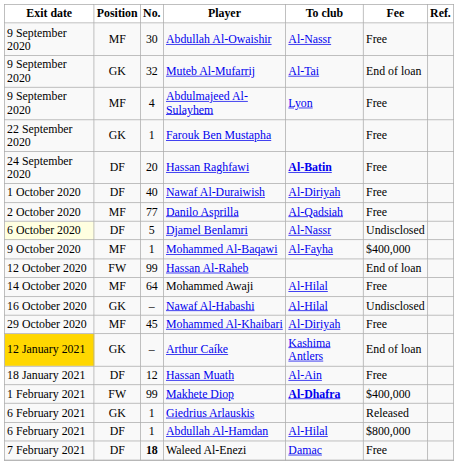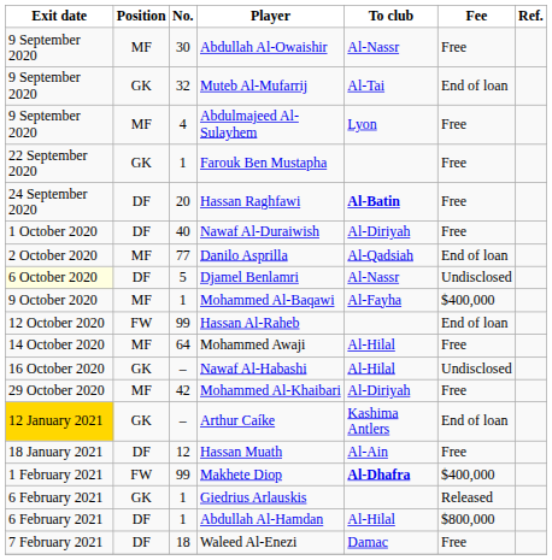 <table class="wikitable sortable">
 <tr>
 <th style="background:white; color:black;"><strong>Exit date</strong></th>
 <th style="background:white; color:black;"><strong>Position</strong></th>
 <th style="background:white; color:black;"><strong>No.</strong></th>
 <th style="background:white; color:black;"><strong>Player</strong></th>
 <th style="background:white; color:black;"><strong>To club</strong></th>
 <th style="background:white; color:black;"><strong>Fee</strong></th>
 <th style="background:white; color:black;"><strong>Ref.</strong></th>
 </tr>
 <tr>
 <td>9 September 2020</td>
 <td style="text-align:center;">MF</td>
 <td style="text-align:center;">30</td>
 <td style="text-align:left;"> <a href='#'>Abdullah Al-Owaishir</a></td>
 <td style="text-align:left;"> <a href='#'>Al-Nassr</a></td>
 <td>Free</td>
 <td></td>
 </tr>
 <tr>
 <td>9 September 2020</td>
 <td style="text-align:center;">GK</td>
 <td style="text-align:center;">32</td>
 <td style="text-align:left;"> <a href='#'>Muteb Al-Mufarrij</a></td>
 <td style="text-align:left;"> <a href='#'>Al-Tai</a></td>
 <td>End of loan</td>
 <td></td>
 </tr>
 <tr>
 <td>9 September 2020</td>
 <td style="text-align:center;">MF</td>
 <td style="text-align:center;">4</td>
 <td style="text-align:left;"> <a href='#'>Abdulmajeed Al-Sulayhem</a></td>
 <td style="text-align:left;"> <a href='#'>Lyon</a></td>
 <td>Free</td>
 <td></td>
 </tr>
 <tr>
 <td>22 September 2020</td>
 <td style="text-align:center;">GK</td>
 <td style="text-align:center;">1</td>
 <td style="text-align:left;"> <a href='#'>Farouk Ben Mustapha</a></td>
 <td style="text-align:left;"></td>
 <td>Free</td>
 <td></td>
 </tr>
 <tr>
 <td>24 September 2020</td>
 <td style="text-align:center;">DF</td>
 <td style="text-align:center;">20</td>
 <td style="text-align:left;"> <a href='#'>Hassan Raghfawi</a></td>
 <td style="text-align:left;"><strong> <a href='#'>Al-Batin</a></strong></td>
 <td>Free</td>
 <td></td>
 </tr>
 <tr>
 <td>1 October 2020</td>
 <td style="text-align:center;">DF</td>
 <td style="text-align:center;">40</td>
 <td style="text-align:left;"> <a href='#'>Nawaf Al-Duraiwish</a></td>
 <td style="text-align:left;"> <a href='#'>Al-Diriyah</a></td>
 <td>Free</td>
 <td></td>
 </tr>
 <tr>
 <td>2 October 2020</td>
 <td style="text-align:center;">MF</td>
 <td style="text-align:center;">77</td>
 <td style="text-align:left;"> <a href='#'>Danilo Asprilla</a></td>
 <td style="text-align:left;"> <a href='#'>Al-Qadsiah</a></td>
-<td>Free</td>
+<td>End of loan</td>
 <td></td>
 </tr>
 <tr>
 <td style="background: lightyellow;">6 October 2020</td>
 <td style="text-align:center;">DF</td>
 <td style="text-align:center;">5</td>
 <td style="text-align:left;"> <a href='#'>Djamel Benlamri</a></td>
 <td style="text-align:left;"> <a href='#'>Al-Nassr</a></td>
 <td>Undisclosed</td>
 <td></td>
 </tr>
 <tr>
 <td>9 October 2020</td>
 <td style="text-align:center;">MF</td>
 <td style="text-align:center;">1</td>
 <td style="text-align:left;"> <a href='#'>Mohammed Al-Baqawi</a></td>
 <td style="text-align:left;"> <a href='#'>Al-Fayha</a></td>
 <td>$400,000</td>
 <td></td>
 </tr>
 <tr>
 <td>12 October 2020</td>
 <td style="text-align:center;">FW</td>
 <td style="text-align:center;">99</td>
 <td style="text-align:left;"> <a href='#'>Hassan Al-Raheb</a></td>
 <td style="text-align:left;"></td>
 <td>End of loan</td>
 <td></td>
 </tr>
 <tr>
 <td>14 October 2020</td>
 <td style="text-align:center;">MF</td>
 <td style="text-align:center;">64</td>
 <td style="text-align:left;"> Mohammed Awaji</td>
 <td style="text-align:left;"> <a href='#'>Al-Hilal</a></td>
 <td>Free</td>
 <td></td>
 </tr>
 <tr>
 <td>16 October 2020</td>
 <td style="text-align:center;">GK</td>
 <td style="text-align:center;">–</td>
 <td style="text-align:left;"> <a href='#'>Nawaf Al-Habashi</a></td>
 <td style="text-align:left;"> <a href='#'>Al-Hilal</a></td>
 <td>Undisclosed</td>
 <td></td>
 </tr>
 <tr>
 <td>29 October 2020</td>
 <td style="text-align:center;">MF</td>
-<td style="text-align:center;">45</td>
+<td style="text-align:center;">42</td>
 <td style="text-align:left;"> <a href='#'>Mohammed Al-Khaibari</a></td>
 <td style="text-align:left;"> <a href='#'>Al-Diriyah</a></td>
 <td>Free</td>
 <td></td>
 </tr>
 <tr>
 <td style="background: gold;">12 January 2021</td>
 <td style="text-align:center;">GK</td>
 <td style="text-align:center;">–</td>
 <td style="text-align:left;"> <a href='#'>Arthur Caíke</a></td>
 <td style="text-align:left;"> <a href='#'>Kashima Antlers</a></td>
 <td>End of loan</td>
 <td></td>
 </tr>
 <tr>
 <td>18 January 2021</td>
 <td style="text-align:center;">DF</td>
 <td style="text-align:center;">12</td>
 <td style="text-align:left;"> <a href='#'>Hassan Muath</a></td>
 <td style="text-align:left;"> <a href='#'>Al-Ain</a></td>
 <td>Free</td>
 <td></td>
 </tr>
 <tr>
 <td>1 February 2021</td>
 <td style="text-align:center;">FW</td>
 <td style="text-align:center;">99</td>
 <td style="text-align:left;"> <a href='#'>Makhete Diop</a></td>
 <td style="text-align:left;"><strong> <a href='#'>Al-Dhafra</a></strong></td>
 <td>$400,000</td>
 <td></td>
 </tr>
 <tr>
 <td>6 February 2021</td>
 <td style="text-align:center;">GK</td>
 <td style="text-align:center;">1</td>
 <td style="text-align:left;"> <a href='#'>Giedrius Arlauskis</a></td>
 <td style="text-align:left;"></td>
 <td>Released</td>
 <td></td>
 </tr>
 <tr>
 <td>6 February 2021</td>
 <td style="text-align:center;">DF</td>
 <td style="text-align:center;">1</td>
 <td style="text-align:left;"> <a href='#'>Abdullah Al-Hamdan</a></td>
 <td style="text-align:left;"> <a href='#'>Al-Hilal</a></td>
 <td>$800,000</td>
 <td></td>
 </tr>
 <tr>
 <td>7 February 2021</td>
 <td style="text-align:center;">DF</td>
-<td style="text-align:center;"><strong>18</strong></td>
+<td style="text-align:center;">18</td>
 <td style="text-align:left;"> Waleed Al-Enezi</td>
 <td style="text-align:left;"> <a href='#'>Damac</a></td>
 <td>Free</td>
 <td></td>
 </tr>
 <tr>
 </tr>
 </table>
